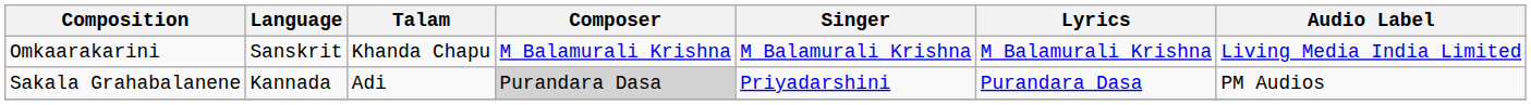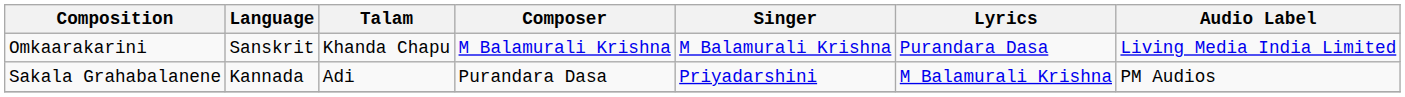 <table class="wikitable">
 <tr>
 <th>Composition</th>
 <th>Language</th>
 <th>Talam</th>
 <th>Composer</th>
 <th>Singer</th>
 <th>Lyrics</th>
 <th>Audio Label</th>
 </tr>
 <tr>
 <td>Omkaarakarini</td>
 <td>Sanskrit</td>
 <td>Khanda Chapu</td>
 <td><a href='#'>M Balamurali Krishna</a></td>
 <td><a href='#'>M Balamurali Krishna</a></td>
-<td><a href='#'>M Balamurali Krishna</a></td>
+<td><a href='#'>Purandara Dasa</a></td>
 <td><a href='#'>Living Media India Limited</a></td>
 </tr>
 <tr>
 <td>Sakala Grahabalanene</td>
 <td>Kannada</td>
 <td>Adi</td>
-<td style="background: lightgrey;">Purandara Dasa</td>
+<td>Purandara Dasa</td>
 <td><a href='#'>Priyadarshini</a></td>
-<td><a href='#'>Purandara Dasa</a></td>
+<td><a href='#'>M Balamurali Krishna</a></td>
 <td>PM Audios</td>
 </tr>
 <tr>
 </tr>
 </table>
